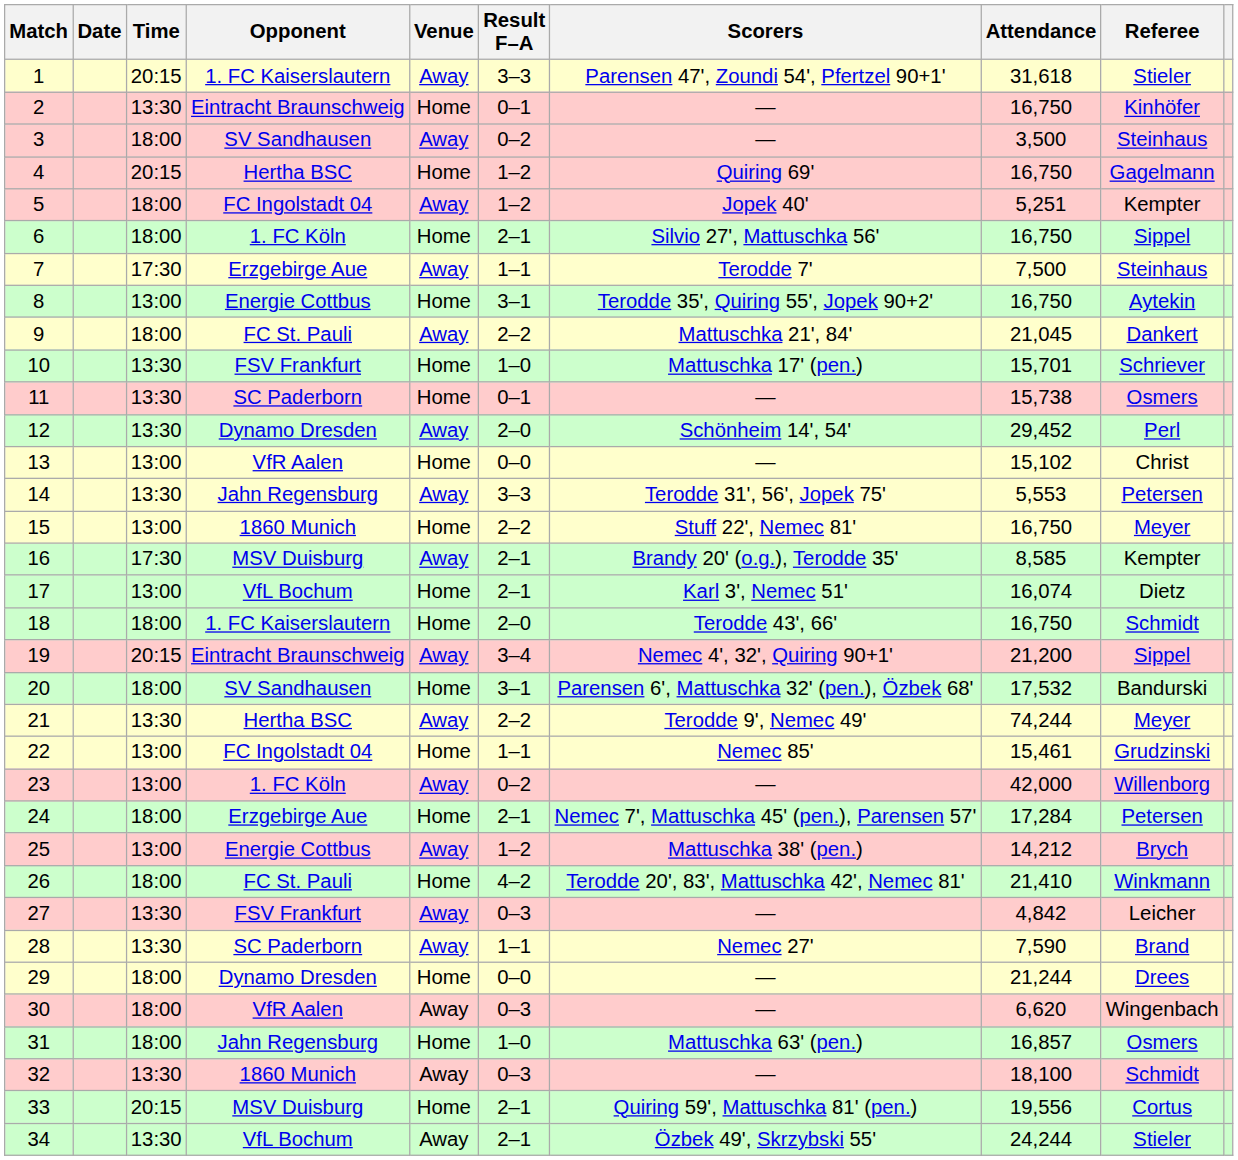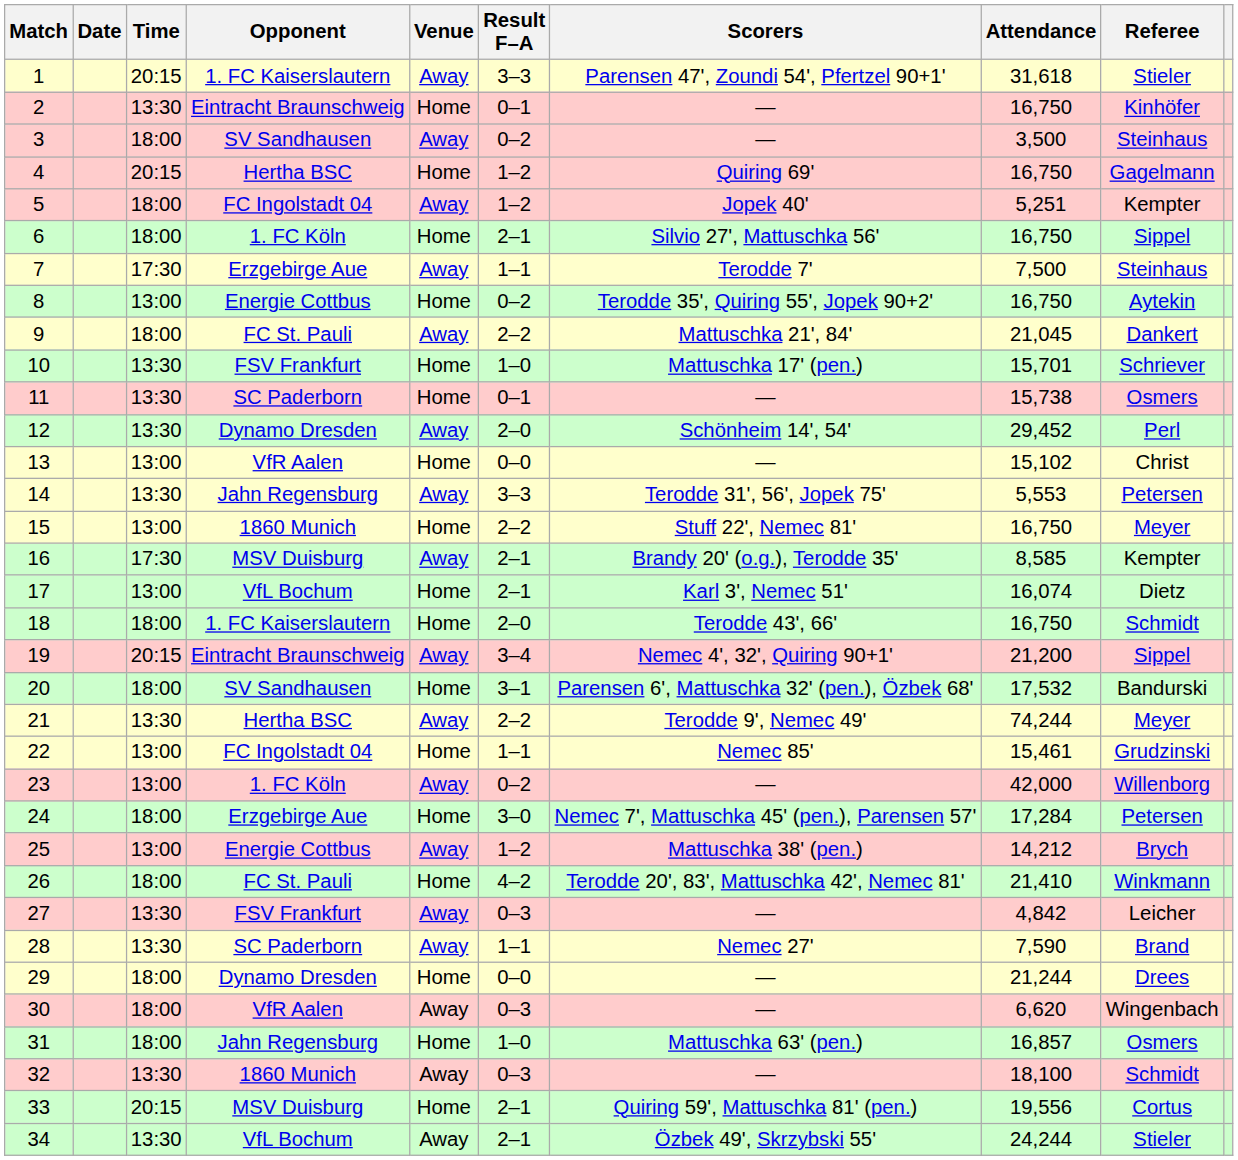 <table class="wikitable sortable" style="text-align:center">
 <tr>
 <th>Match</th>
 <th>Date</th>
 <th>Time</th>
 <th>Opponent</th>
 <th>Venue</th>
 <th>Result<br>F–A</th>
 <th class="unsortable">Scorers</th>
 <th>Attendance</th>
 <th class="unsortable">Referee</th>
 <th class="unsortable"></th>
 </tr>
 <tr bgcolor="#FFFFCC">
 <td>1</td>
 <td></td>
 <td>20:15</td>
 <td><a href='#'>1. FC Kaiserslautern</a></td>
 <td><a href='#'>Away</a></td>
 <td>3–3</td>
 <td><a href='#'>Parensen</a> 47', <a href='#'>Zoundi</a> 54', <a href='#'>Pfertzel</a> 90+1'</td>
 <td>31,618</td>
 <td><a href='#'>Stieler</a></td>
 <td></td>
 </tr>
 <tr bgcolor="#FFCCCC">
 <td>2</td>
 <td></td>
 <td>13:30</td>
 <td><a href='#'>Eintracht Braunschweig</a></td>
 <td>Home</td>
 <td>0–1</td>
 <td>—</td>
 <td>16,750</td>
 <td><a href='#'>Kinhöfer</a></td>
 <td></td>
 </tr>
 <tr bgcolor="#FFCCCC">
 <td>3</td>
 <td></td>
 <td>18:00</td>
 <td><a href='#'>SV Sandhausen</a></td>
 <td><a href='#'>Away</a></td>
 <td>0–2</td>
 <td>—</td>
 <td>3,500</td>
 <td><a href='#'>Steinhaus</a></td>
 <td></td>
 </tr>
 <tr bgcolor="#FFCCCC">
 <td>4</td>
 <td></td>
 <td>20:15</td>
 <td><a href='#'>Hertha BSC</a></td>
 <td>Home</td>
 <td>1–2</td>
 <td><a href='#'>Quiring</a> 69'</td>
 <td>16,750</td>
 <td><a href='#'>Gagelmann</a></td>
 <td></td>
 </tr>
 <tr bgcolor="#FFCCCC">
 <td>5</td>
 <td></td>
 <td>18:00</td>
 <td><a href='#'>FC Ingolstadt 04</a></td>
 <td><a href='#'>Away</a></td>
 <td>1–2</td>
 <td><a href='#'>Jopek</a> 40'</td>
 <td>5,251</td>
 <td>Kempter</td>
 <td></td>
 </tr>
 <tr bgcolor="#CCFFCC">
 <td>6</td>
 <td></td>
 <td>18:00</td>
 <td><a href='#'>1. FC Köln</a></td>
 <td>Home</td>
 <td>2–1</td>
 <td><a href='#'>Silvio</a> 27', <a href='#'>Mattuschka</a> 56'</td>
 <td>16,750</td>
 <td><a href='#'>Sippel</a></td>
 <td></td>
 </tr>
 <tr bgcolor="#FFFFCC">
 <td>7</td>
 <td></td>
 <td>17:30</td>
 <td><a href='#'>Erzgebirge Aue</a></td>
 <td><a href='#'>Away</a></td>
 <td>1–1</td>
 <td><a href='#'>Terodde</a> 7'</td>
 <td>7,500</td>
 <td><a href='#'>Steinhaus</a></td>
 <td></td>
 </tr>
 <tr bgcolor="#CCFFCC">
 <td>8</td>
 <td></td>
 <td>13:00</td>
 <td><a href='#'>Energie Cottbus</a></td>
 <td>Home</td>
-<td>3–1</td>
+<td>0–2</td>
 <td><a href='#'>Terodde</a> 35', <a href='#'>Quiring</a> 55', <a href='#'>Jopek</a> 90+2'</td>
 <td>16,750</td>
 <td><a href='#'>Aytekin</a></td>
 <td></td>
 </tr>
 <tr bgcolor="#FFFFCC">
 <td>9</td>
 <td></td>
 <td>18:00</td>
 <td><a href='#'>FC St. Pauli</a></td>
 <td><a href='#'>Away</a></td>
 <td>2–2</td>
 <td><a href='#'>Mattuschka</a> 21', 84'</td>
 <td>21,045</td>
 <td><a href='#'>Dankert</a></td>
 <td></td>
 </tr>
 <tr bgcolor="#CCFFCC">
 <td>10</td>
 <td></td>
 <td>13:30</td>
 <td><a href='#'>FSV Frankfurt</a></td>
 <td>Home</td>
 <td>1–0</td>
 <td><a href='#'>Mattuschka</a> 17' (<a href='#'>pen.</a>)</td>
 <td>15,701</td>
 <td><a href='#'>Schriever</a></td>
 <td></td>
 </tr>
 <tr bgcolor="#FFCCCC">
 <td>11</td>
 <td></td>
 <td>13:30</td>
 <td><a href='#'>SC Paderborn</a></td>
 <td>Home</td>
 <td>0–1</td>
 <td>—</td>
 <td>15,738</td>
 <td><a href='#'>Osmers</a></td>
 <td></td>
 </tr>
 <tr bgcolor="#CCFFCC">
 <td>12</td>
 <td></td>
 <td>13:30</td>
 <td><a href='#'>Dynamo Dresden</a></td>
 <td><a href='#'>Away</a></td>
 <td>2–0</td>
 <td><a href='#'>Schönheim</a> 14', 54'</td>
 <td>29,452</td>
 <td><a href='#'>Perl</a></td>
 <td></td>
 </tr>
 <tr bgcolor="#FFFFCC">
 <td>13</td>
 <td></td>
 <td>13:00</td>
 <td><a href='#'>VfR Aalen</a></td>
 <td>Home</td>
 <td>0–0</td>
 <td>—</td>
 <td>15,102</td>
 <td>Christ</td>
 <td></td>
 </tr>
 <tr bgcolor="#FFFFCC">
 <td>14</td>
 <td></td>
 <td>13:30</td>
 <td><a href='#'>Jahn Regensburg</a></td>
 <td><a href='#'>Away</a></td>
 <td>3–3</td>
 <td><a href='#'>Terodde</a> 31', 56', <a href='#'>Jopek</a> 75'</td>
 <td>5,553</td>
 <td><a href='#'>Petersen</a></td>
 <td></td>
 </tr>
 <tr bgcolor="#FFFFCC">
 <td>15</td>
 <td></td>
 <td>13:00</td>
 <td><a href='#'>1860 Munich</a></td>
 <td>Home</td>
 <td>2–2</td>
 <td><a href='#'>Stuff</a> 22', <a href='#'>Nemec</a> 81'</td>
 <td>16,750</td>
 <td><a href='#'>Meyer</a></td>
 <td></td>
 </tr>
 <tr bgcolor="#CCFFCC">
 <td>16</td>
 <td></td>
 <td>17:30</td>
 <td><a href='#'>MSV Duisburg</a></td>
 <td><a href='#'>Away</a></td>
 <td>2–1</td>
 <td><a href='#'>Brandy</a> 20' (<a href='#'>o.g.</a>), <a href='#'>Terodde</a> 35'</td>
 <td>8,585</td>
 <td>Kempter</td>
 <td></td>
 </tr>
 <tr bgcolor="#CCFFCC">
 <td>17</td>
 <td></td>
 <td>13:00</td>
 <td><a href='#'>VfL Bochum</a></td>
 <td>Home</td>
 <td>2–1</td>
 <td><a href='#'>Karl</a> 3', <a href='#'>Nemec</a> 51'</td>
 <td>16,074</td>
 <td>Dietz</td>
 <td></td>
 </tr>
 <tr bgcolor="#CCFFCC">
 <td>18</td>
 <td></td>
 <td>18:00</td>
 <td><a href='#'>1. FC Kaiserslautern</a></td>
 <td>Home</td>
 <td>2–0</td>
 <td><a href='#'>Terodde</a> 43', 66'</td>
 <td>16,750</td>
 <td><a href='#'>Schmidt</a></td>
 <td></td>
 </tr>
 <tr bgcolor="#FFCCCC">
 <td>19</td>
 <td></td>
 <td>20:15</td>
 <td><a href='#'>Eintracht Braunschweig</a></td>
 <td><a href='#'>Away</a></td>
 <td>3–4</td>
 <td><a href='#'>Nemec</a> 4', 32', <a href='#'>Quiring</a> 90+1'</td>
 <td>21,200</td>
 <td><a href='#'>Sippel</a></td>
 <td></td>
 </tr>
 <tr bgcolor="#CCFFCC">
 <td>20</td>
 <td></td>
 <td>18:00</td>
 <td><a href='#'>SV Sandhausen</a></td>
 <td>Home</td>
 <td>3–1</td>
 <td><a href='#'>Parensen</a> 6', <a href='#'>Mattuschka</a> 32' (<a href='#'>pen.</a>), <a href='#'>Özbek</a> 68'</td>
 <td>17,532</td>
 <td>Bandurski</td>
 <td></td>
 </tr>
 <tr bgcolor="#FFFFCC">
 <td>21</td>
 <td></td>
 <td>13:30</td>
 <td><a href='#'>Hertha BSC</a></td>
 <td><a href='#'>Away</a></td>
 <td>2–2</td>
 <td><a href='#'>Terodde</a> 9', <a href='#'>Nemec</a> 49'</td>
 <td>74,244</td>
 <td><a href='#'>Meyer</a></td>
 <td></td>
 </tr>
 <tr bgcolor="#FFFFCC">
 <td>22</td>
 <td></td>
 <td>13:00</td>
 <td><a href='#'>FC Ingolstadt 04</a></td>
 <td>Home</td>
 <td>1–1</td>
 <td><a href='#'>Nemec</a> 85'</td>
 <td>15,461</td>
 <td><a href='#'>Grudzinski</a></td>
 <td></td>
 </tr>
 <tr bgcolor="#FFCCCC">
 <td>23</td>
 <td></td>
 <td>13:00</td>
 <td><a href='#'>1. FC Köln</a></td>
 <td><a href='#'>Away</a></td>
 <td>0–2</td>
 <td>—</td>
 <td>42,000</td>
 <td><a href='#'>Willenborg</a></td>
 <td></td>
 </tr>
 <tr bgcolor="#CCFFCC">
 <td>24</td>
 <td></td>
 <td>18:00</td>
 <td><a href='#'>Erzgebirge Aue</a></td>
 <td>Home</td>
-<td>2–1</td>
+<td>3–0</td>
 <td><a href='#'>Nemec</a> 7', <a href='#'>Mattuschka</a> 45' (<a href='#'>pen.</a>), <a href='#'>Parensen</a> 57'</td>
 <td>17,284</td>
 <td><a href='#'>Petersen</a></td>
 <td></td>
 </tr>
 <tr bgcolor="#FFCCCC">
 <td>25</td>
 <td></td>
 <td>13:00</td>
 <td><a href='#'>Energie Cottbus</a></td>
 <td><a href='#'>Away</a></td>
 <td>1–2</td>
 <td><a href='#'>Mattuschka</a> 38' (<a href='#'>pen.</a>)</td>
 <td>14,212</td>
 <td><a href='#'>Brych</a></td>
 <td></td>
 </tr>
 <tr bgcolor="#CCFFCC">
 <td>26</td>
 <td></td>
 <td>18:00</td>
 <td><a href='#'>FC St. Pauli</a></td>
 <td>Home</td>
 <td>4–2</td>
 <td><a href='#'>Terodde</a> 20', 83', <a href='#'>Mattuschka</a> 42', <a href='#'>Nemec</a> 81'</td>
 <td>21,410</td>
 <td><a href='#'>Winkmann</a></td>
 <td></td>
 </tr>
 <tr bgcolor="#FFCCCC">
 <td>27</td>
 <td></td>
 <td>13:30</td>
 <td><a href='#'>FSV Frankfurt</a></td>
 <td><a href='#'>Away</a></td>
 <td>0–3</td>
 <td>—</td>
 <td>4,842</td>
 <td>Leicher</td>
 <td></td>
 </tr>
 <tr bgcolor="#FFFFCC">
 <td>28</td>
 <td></td>
 <td>13:30</td>
 <td><a href='#'>SC Paderborn</a></td>
 <td><a href='#'>Away</a></td>
 <td>1–1</td>
 <td><a href='#'>Nemec</a> 27'</td>
 <td>7,590</td>
 <td><a href='#'>Brand</a></td>
 <td></td>
 </tr>
 <tr bgcolor="#FFFFCC">
 <td>29</td>
 <td></td>
 <td>18:00</td>
 <td><a href='#'>Dynamo Dresden</a></td>
 <td>Home</td>
 <td>0–0</td>
 <td>—</td>
 <td>21,244</td>
 <td><a href='#'>Drees</a></td>
 <td></td>
 </tr>
 <tr bgcolor="#FFCCCC">
 <td>30</td>
 <td></td>
 <td>18:00</td>
 <td><a href='#'>VfR Aalen</a></td>
 <td>Away</td>
 <td>0–3</td>
 <td>—</td>
 <td>6,620</td>
 <td>Wingenbach</td>
 <td></td>
 </tr>
 <tr bgcolor="#CCFFCC">
 <td>31</td>
 <td></td>
 <td>18:00</td>
 <td><a href='#'>Jahn Regensburg</a></td>
 <td>Home</td>
 <td>1–0</td>
 <td><a href='#'>Mattuschka</a> 63' (<a href='#'>pen.</a>)</td>
 <td>16,857</td>
 <td><a href='#'>Osmers</a></td>
 <td></td>
 </tr>
 <tr bgcolor="#FFCCCC">
 <td>32</td>
 <td></td>
 <td>13:30</td>
 <td><a href='#'>1860 Munich</a></td>
 <td>Away</td>
 <td>0–3</td>
 <td>—</td>
 <td>18,100</td>
 <td><a href='#'>Schmidt</a></td>
 <td></td>
 </tr>
 <tr bgcolor="#CCFFCC">
 <td>33</td>
 <td></td>
 <td>20:15</td>
 <td><a href='#'>MSV Duisburg</a></td>
 <td>Home</td>
 <td>2–1</td>
 <td><a href='#'>Quiring</a> 59', <a href='#'>Mattuschka</a> 81' (<a href='#'>pen.</a>)</td>
 <td>19,556</td>
 <td><a href='#'>Cortus</a></td>
 <td></td>
 </tr>
 <tr bgcolor="#CCFFCC">
 <td>34</td>
 <td></td>
 <td>13:30</td>
 <td><a href='#'>VfL Bochum</a></td>
 <td>Away</td>
 <td>2–1</td>
 <td><a href='#'>Özbek</a> 49', <a href='#'>Skrzybski</a> 55'</td>
 <td>24,244</td>
 <td><a href='#'>Stieler</a></td>
 <td></td>
 </tr>
 </table>
